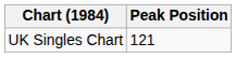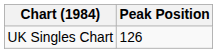 <table class="wikitable">
 <tr>
 <th>Chart (1984)</th>
 <th>Peak Position</th>
 </tr>
 <tr>
 <td>UK Singles Chart</td>
-<td>121</td>
+<td>126</td>
 </tr>
 </table>
